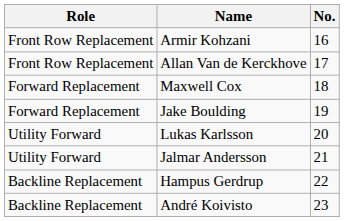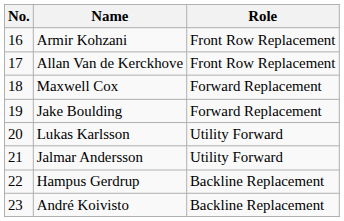 <table class="wikitable sortable">
 <tr>
+<th>No.</th>
+<th>Name</th>
 <th>Role</th>
-<th>Name</th>
-<th>No.</th>
 </tr>
 <tr>
+<td>16</td>
+<td>Armir Kohzani</td>
 <td>Front Row Replacement</td>
-<td>Armir Kohzani</td>
-<td>16</td>
 </tr>
 <tr>
+<td>17</td>
+<td>Allan Van de Kerckhove</td>
 <td>Front Row Replacement</td>
-<td>Allan Van de Kerckhove</td>
-<td>17</td>
 </tr>
 <tr>
+<td>18</td>
+<td>Maxwell Cox</td>
 <td>Forward Replacement</td>
-<td>Maxwell Cox</td>
-<td>18</td>
 </tr>
 <tr>
+<td>19</td>
+<td>Jake Boulding</td>
 <td>Forward Replacement</td>
-<td>Jake Boulding</td>
-<td>19</td>
 </tr>
 <tr>
+<td>20</td>
+<td>Lukas Karlsson</td>
 <td>Utility Forward</td>
-<td>Lukas Karlsson</td>
-<td>20</td>
 </tr>
 <tr>
+<td>21</td>
+<td>Jalmar Andersson</td>
 <td>Utility Forward</td>
-<td>Jalmar Andersson</td>
-<td>21</td>
 </tr>
 <tr>
+<td>22</td>
+<td>Hampus Gerdrup</td>
 <td>Backline Replacement</td>
-<td>Hampus Gerdrup</td>
-<td>22</td>
 </tr>
 <tr>
+<td>23</td>
+<td>André Koivisto</td>
 <td>Backline Replacement</td>
-<td>André Koivisto</td>
-<td>23</td>
 </tr>
 </table>
